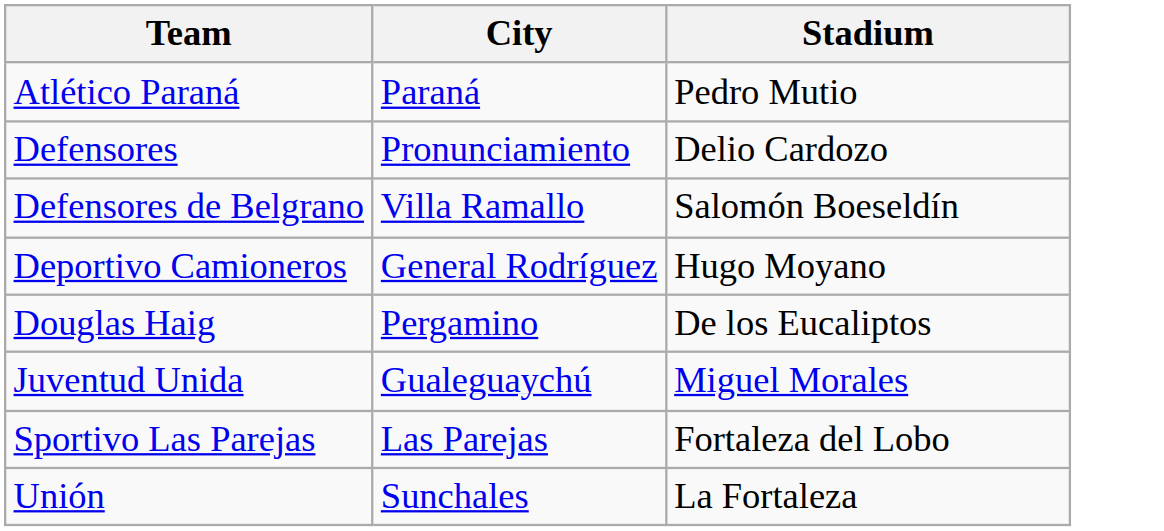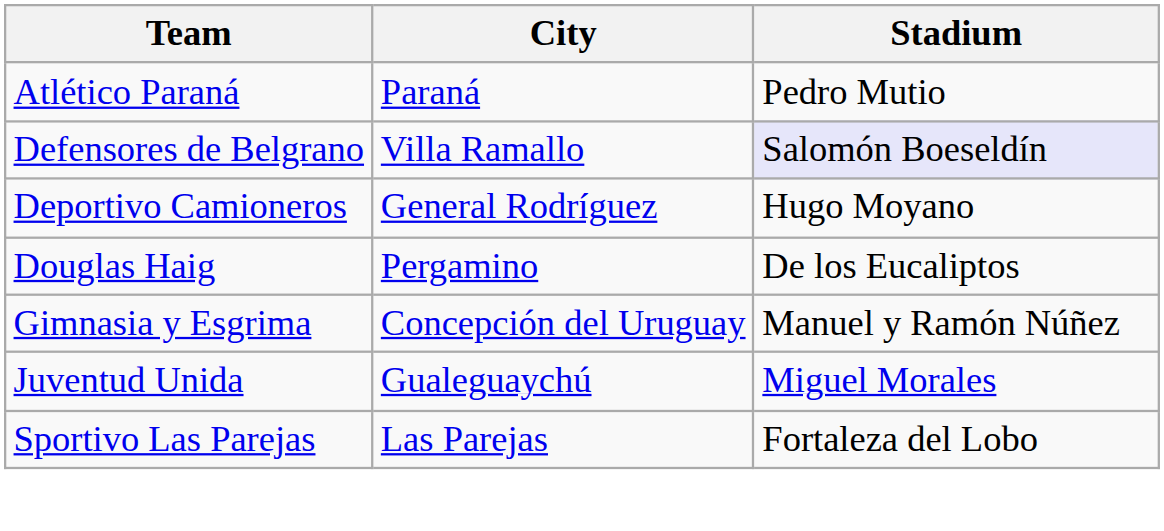 <table class="wikitable sortable">
 <tr>
 <th>Team</th>
 <th>City</th>
 <th width=170px>Stadium</th>
 </tr>
 <tr>
 <td> <a href='#'>Atlético Paraná</a></td>
 <td><a href='#'>Paraná</a></td>
 <td>Pedro Mutio</td>
 </tr>
 <tr>
-<td> <a href='#'>Defensores</a></td>
-<td><a href='#'>Pronunciamiento</a></td>
-<td>Delio Cardozo</td>
-</tr>
-<tr>
 <td> <a href='#'>Defensores de Belgrano</a></td>
 <td><a href='#'>Villa Ramallo</a></td>
-<td>Salomón Boeseldín</td>
+<td style="background: lavender;">Salomón Boeseldín</td>
 </tr>
 <tr>
 <td> <a href='#'>Deportivo Camioneros</a></td>
 <td><a href='#'>General Rodríguez</a></td>
 <td>Hugo Moyano</td>
 </tr>
 <tr>
 <td> <a href='#'>Douglas Haig</a></td>
 <td><a href='#'>Pergamino</a></td>
 <td>De los Eucaliptos</td>
 </tr>
 <tr>
+<td> <a href='#'>Gimnasia y Esgrima</a></td>
+<td><a href='#'>Concepción del Uruguay</a></td>
+<td>Manuel y Ramón Núñez</td>
+</tr>
+<tr>
 <td> <a href='#'>Juventud Unida</a></td>
 <td><a href='#'>Gualeguaychú</a></td>
 <td><a href='#'>Miguel Morales</a></td>
 </tr>
 <tr>
 <td> <a href='#'>Sportivo Las Parejas</a></td>
 <td><a href='#'>Las Parejas</a></td>
 <td>Fortaleza del Lobo</td>
 </tr>
-<tr>
-<td> <a href='#'>Unión</a></td>
-<td><a href='#'>Sunchales</a></td>
-<td>La Fortaleza</td>
-</tr>
 </table>
